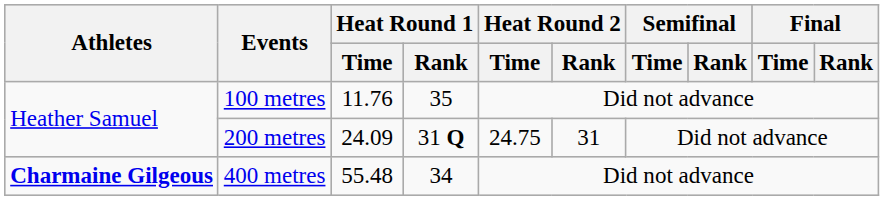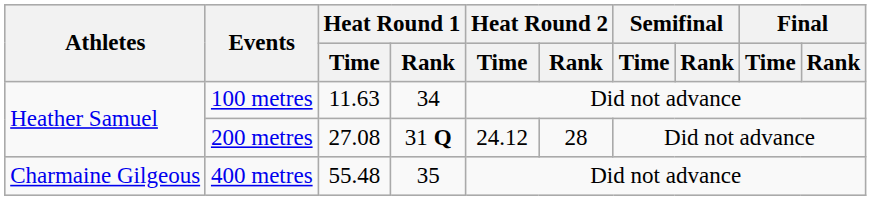 <table class=wikitable style=font-size:90%>
 <tr>
 <th rowspan=2>Athletes</th>
 <th rowspan=2>Events</th>
 <th colspan=2>Heat Round 1</th>
 <th colspan=2>Heat Round 2</th>
 <th colspan=2>Semifinal</th>
 <th colspan=2>Final</th>
 </tr>
 <tr>
 <th>Time</th>
 <th>Rank</th>
 <th>Time</th>
 <th>Rank</th>
 <th>Time</th>
 <th>Rank</th>
 <th>Time</th>
 <th>Rank</th>
 </tr>
 <tr>
 <td rowspan=2><a href='#'>Heather Samuel</a></td>
 <td><a href='#'>100 metres</a></td>
-<td align=center>11.76</td>
-<td align=center>35</td>
+<td align=center>11.63</td>
+<td align=center>34</td>
 <td colspan=6 align=center>Did not advance</td>
 </tr>
 <tr>
 <td><a href='#'>200 metres</a></td>
-<td align=center>24.09</td>
+<td align=center>27.08</td>
 <td align=center>31 <strong>Q</strong></td>
-<td align=center>24.75</td>
-<td align=center>31</td>
+<td align=center>24.12</td>
+<td align=center>28</td>
 <td colspan=4 align=center>Did not advance</td>
 </tr>
 <tr>
-<td><strong><a href='#'>Charmaine Gilgeous</a></strong></td>
+<td><a href='#'>Charmaine Gilgeous</a></td>
 <td><a href='#'>400 metres</a></td>
 <td align=center>55.48</td>
-<td align=center>34</td>
+<td align=center>35</td>
 <td colspan=6 align=center>Did not advance</td>
 </tr>
 </table>
